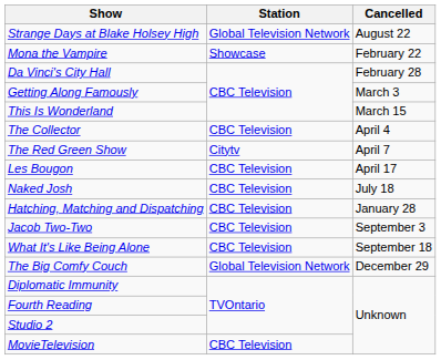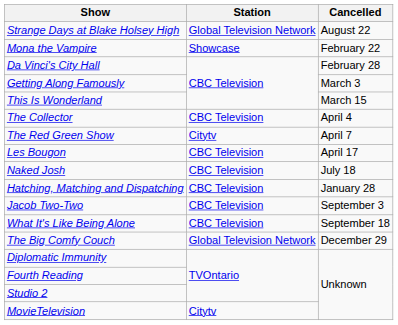 <table class="wikitable">
 <tr>
 <th>Show</th>
 <th>Station</th>
 <th>Cancelled</th>
 </tr>
 <tr>
 <td><em><a href='#'>Strange Days at Blake Holsey High</a></em></td>
 <td><a href='#'>Global Television Network</a></td>
 <td>August 22</td>
 </tr>
 <tr>
 <td><em><a href='#'>Mona the Vampire</a></em></td>
 <td><a href='#'>Showcase</a></td>
 <td>February 22</td>
 </tr>
 <tr>
 <td><em><a href='#'>Da Vinci's City Hall</a></em></td>
 <td rowspan="3"><a href='#'>CBC Television</a></td>
 <td>February 28</td>
 </tr>
 <tr>
 <td><em><a href='#'>Getting Along Famously</a></em></td>
 <td>March 3</td>
 </tr>
 <tr>
 <td><em><a href='#'>This Is Wonderland</a></em></td>
 <td>March 15</td>
 </tr>
 <tr>
 <td><em><a href='#'>The Collector</a></em></td>
 <td><a href='#'>CBC Television</a></td>
 <td>April 4</td>
 </tr>
 <tr>
 <td><em><a href='#'>The Red Green Show</a></em></td>
 <td><a href='#'>Citytv</a></td>
 <td>April 7</td>
 </tr>
 <tr>
 <td><em><a href='#'>Les Bougon</a></em></td>
 <td><a href='#'>CBC Television</a></td>
 <td>April 17</td>
 </tr>
 <tr>
 <td><em><a href='#'>Naked Josh</a></em></td>
 <td><a href='#'>CBC Television</a></td>
 <td>July 18</td>
 </tr>
 <tr>
 <td><em><a href='#'>Hatching, Matching and Dispatching</a></em></td>
 <td><a href='#'>CBC Television</a></td>
 <td>January 28</td>
 </tr>
 <tr>
 <td><em><a href='#'>Jacob Two-Two</a></em></td>
 <td><a href='#'>CBC Television</a></td>
 <td>September 3</td>
 </tr>
 <tr>
 <td><em><a href='#'>What It's Like Being Alone</a></em></td>
 <td><a href='#'>CBC Television</a></td>
 <td>September 18</td>
 </tr>
 <tr>
 <td><em><a href='#'>The Big Comfy Couch</a></em></td>
 <td><a href='#'>Global Television Network</a></td>
 <td>December 29</td>
 </tr>
 <tr>
 <td><em><a href='#'>Diplomatic Immunity</a></em></td>
 <td rowspan=3><a href='#'>TVOntario</a></td>
 <td rowspan=4>Unknown</td>
 </tr>
 <tr>
 <td><em><a href='#'>Fourth Reading</a></em></td>
 </tr>
 <tr>
 <td><em><a href='#'>Studio 2</a></em></td>
 </tr>
 <tr>
 <td><em><a href='#'>MovieTelevision</a></em></td>
-<td><a href='#'>CBC Television</a></td>
+<td><a href='#'>Citytv</a></td>
 </tr>
 </table>
